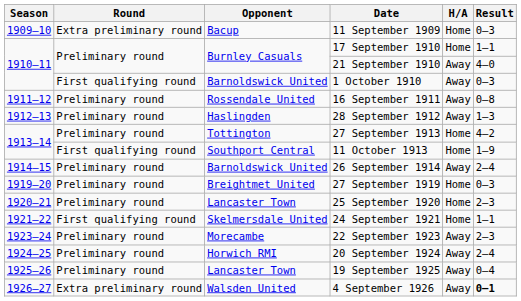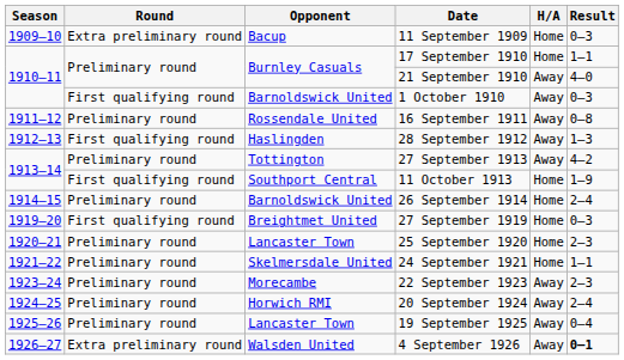 <table class="wikitable">
 <tr>
 <th>Season</th>
 <th>Round</th>
 <th>Opponent</th>
 <th>Date</th>
 <th>H/A</th>
 <th>Result</th>
 </tr>
 <tr>
 <td><a href='#'>1909–10</a></td>
 <td>Extra preliminary round</td>
 <td><a href='#'>Bacup</a></td>
 <td>11 September 1909</td>
 <td>Home</td>
 <td>0–3</td>
 </tr>
 <tr>
 <td rowspan="3"><a href='#'>1910–11</a></td>
 <td rowspan="2">Preliminary round</td>
 <td rowspan="2"><a href='#'>Burnley Casuals</a></td>
 <td>17 September 1910</td>
 <td>Home</td>
 <td>1–1</td>
 </tr>
 <tr>
 <td>21 September 1910</td>
 <td>Away</td>
 <td>4–0</td>
 </tr>
 <tr>
 <td>First qualifying round</td>
 <td><a href='#'>Barnoldswick United</a></td>
 <td>1 October 1910</td>
 <td>Away</td>
 <td>0–3</td>
 </tr>
 <tr>
 <td><a href='#'>1911–12</a></td>
 <td>Preliminary round</td>
 <td><a href='#'>Rossendale United</a></td>
 <td>16 September 1911</td>
 <td>Away</td>
 <td>0–8</td>
 </tr>
 <tr>
 <td><a href='#'>1912–13</a></td>
-<td>Preliminary round</td>
+<td>First qualifying round</td>
 <td><a href='#'>Haslingden</a></td>
 <td>28 September 1912</td>
 <td>Away</td>
 <td>1–3</td>
 </tr>
 <tr>
 <td rowspan="2"><a href='#'>1913–14</a></td>
 <td>Preliminary round</td>
 <td><a href='#'>Tottington</a></td>
 <td>27 September 1913</td>
-<td>Home</td>
+<td>Away</td>
 <td>4–2</td>
 </tr>
 <tr>
 <td>First qualifying round</td>
 <td><a href='#'>Southport Central</a></td>
 <td>11 October 1913</td>
 <td>Home</td>
 <td>1–9</td>
 </tr>
 <tr>
 <td><a href='#'>1914–15</a></td>
 <td>Preliminary round</td>
 <td><a href='#'>Barnoldswick United</a></td>
 <td>26 September 1914</td>
-<td>Away</td>
+<td>Home</td>
 <td>2–4</td>
 </tr>
 <tr>
 <td><a href='#'>1919–20</a></td>
-<td>Preliminary round</td>
+<td>First qualifying round</td>
 <td><a href='#'>Breightmet United</a></td>
 <td>27 September 1919</td>
 <td>Home</td>
 <td>0–3</td>
 </tr>
 <tr>
 <td><a href='#'>1920–21</a></td>
 <td>Preliminary round</td>
 <td><a href='#'>Lancaster Town</a></td>
 <td>25 September 1920</td>
 <td>Home</td>
 <td>2–3</td>
 </tr>
 <tr>
 <td><a href='#'>1921–22</a></td>
-<td>First qualifying round</td>
+<td>Preliminary round</td>
 <td><a href='#'>Skelmersdale United</a></td>
 <td>24 September 1921</td>
 <td>Home</td>
 <td>1–1</td>
 </tr>
 <tr>
 <td><a href='#'>1923–24</a></td>
 <td>Preliminary round</td>
 <td><a href='#'>Morecambe</a></td>
 <td>22 September 1923</td>
 <td>Away</td>
 <td>2–3</td>
 </tr>
 <tr>
 <td><a href='#'>1924–25</a></td>
 <td>Preliminary round</td>
 <td><a href='#'>Horwich RMI</a></td>
 <td>20 September 1924</td>
 <td>Away</td>
 <td>2–4</td>
 </tr>
 <tr>
 <td><a href='#'>1925–26</a></td>
 <td>Preliminary round</td>
 <td><a href='#'>Lancaster Town</a></td>
 <td>19 September 1925</td>
 <td>Away</td>
 <td>0–4</td>
 </tr>
 <tr>
 <td><a href='#'>1926–27</a></td>
 <td>Extra preliminary round</td>
 <td><a href='#'>Walsden United</a></td>
 <td>4 September 1926</td>
 <td>Away</td>
 <td><strong>0–1</strong></td>
 </tr>
 </table>
